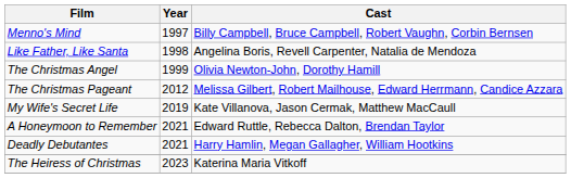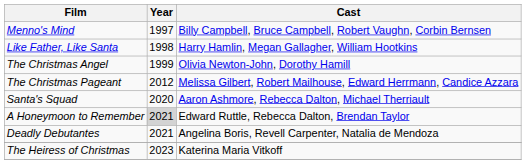 <table class="wikitable">
 <tr>
 <th>Film</th>
 <th>Year</th>
 <th>Cast</th>
 </tr>
 <tr>
 <td><em><a href='#'>Menno's Mind</a></em></td>
 <td>1997</td>
 <td><a href='#'>Billy Campbell</a>, <a href='#'>Bruce Campbell</a>, <a href='#'>Robert Vaughn</a>, <a href='#'>Corbin Bernsen</a></td>
 </tr>
 <tr>
 <td><em><a href='#'>Like Father, Like Santa</a></em></td>
 <td>1998</td>
-<td>Angelina Boris, Revell Carpenter, Natalia de Mendoza</td>
+<td><a href='#'>Harry Hamlin</a>, <a href='#'>Megan Gallagher</a>, <a href='#'>William Hootkins</a></td>
 </tr>
 <tr>
 <td><em>The Christmas Angel</em></td>
 <td>1999</td>
 <td><a href='#'>Olivia Newton-John</a>, <a href='#'>Dorothy Hamill</a></td>
 </tr>
 <tr>
 <td><em>The Christmas Pageant</em></td>
 <td>2012</td>
 <td><a href='#'>Melissa Gilbert</a>, <a href='#'>Robert Mailhouse</a>, <a href='#'>Edward Herrmann</a>, <a href='#'>Candice Azzara</a></td>
 </tr>
 <tr>
-<td><em>My Wife's Secret Life</em></td>
-<td>2019</td>
-<td>Kate Villanova, Jason Cermak, Matthew MacCaull</td>
+<td><em>Santa's Squad</em></td>
+<td>2020</td>
+<td><a href='#'>Aaron Ashmore</a>, <a href='#'>Rebecca Dalton</a>, <a href='#'>Michael Therriault</a></td>
 </tr>
 <tr>
 <td><em>A Honeymoon to Remember</em></td>
-<td>2021</td>
+<td style="background: lightgrey;">2021</td>
 <td>Edward Ruttle, Rebecca Dalton, <a href='#'>Brendan Taylor</a></td>
 </tr>
 <tr>
 <td><em>Deadly Debutantes</em></td>
 <td>2021</td>
-<td><a href='#'>Harry Hamlin</a>, <a href='#'>Megan Gallagher</a>, <a href='#'>William Hootkins</a></td>
+<td>Angelina Boris, Revell Carpenter, Natalia de Mendoza</td>
 </tr>
 <tr>
 </tr>
 <tr>
 <td><em>The Heiress of Christmas</em></td>
 <td>2023</td>
 <td>Katerina Maria Vitkoff</td>
 </tr>
 <tr>
 </tr>
 </table>
